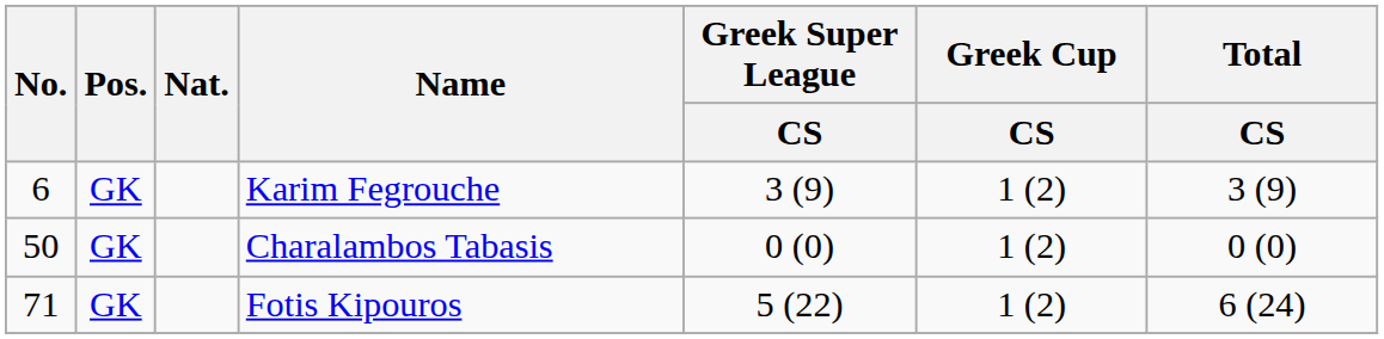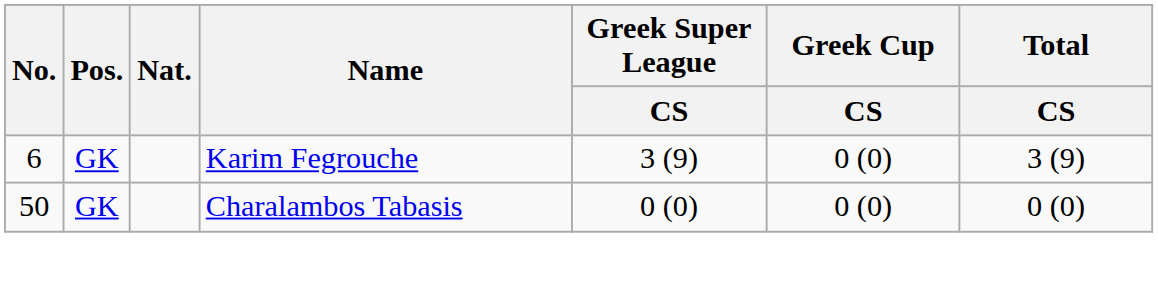 <table class="wikitable sortable" style="text-align:center">
 <tr>
 <th rowspan="2" style="text-align:center;">No.</th>
 <th rowspan="2" style="text-align:center;">Pos.</th>
 <th rowspan="2" style="text-align:center;">Nat.</th>
 <th rowspan="2" style="text-align:center; width:200px;">Name</th>
 <th style="text-align:center; width:100px;">Greek Super League</th>
 <th style="text-align:center; width:100px;">Greek Cup</th>
 <th style="text-align:center; width:100px;">Total</th>
 </tr>
 <tr>
 <th style="text-align:center;">CS</th>
 <th style="text-align:center;">CS</th>
 <th style="text-align:center;">CS</th>
 </tr>
 <tr>
 <td>6</td>
 <td><a href='#'>GK</a></td>
 <td></td>
 <td align=left><a href='#'>Karim Fegrouche</a></td>
 <td>3 (9)</td>
-<td>1 (2)</td>
+<td>0 (0)</td>
 <td>3 (9)</td>
 </tr>
 <tr>
 <td>50</td>
 <td><a href='#'>GK</a></td>
 <td></td>
 <td align=left><a href='#'>Charalambos Tabasis</a></td>
 <td>0 (0)</td>
-<td>1 (2)</td>
+<td>0 (0)</td>
 <td>0 (0)</td>
 </tr>
-<tr>
-<td>71</td>
-<td><a href='#'>GK</a></td>
-<td></td>
-<td align=left><a href='#'>Fotis Kipouros</a></td>
-<td>5 (22)</td>
-<td>1 (2)</td>
-<td>6 (24)</td>
-</tr>
 </table>
